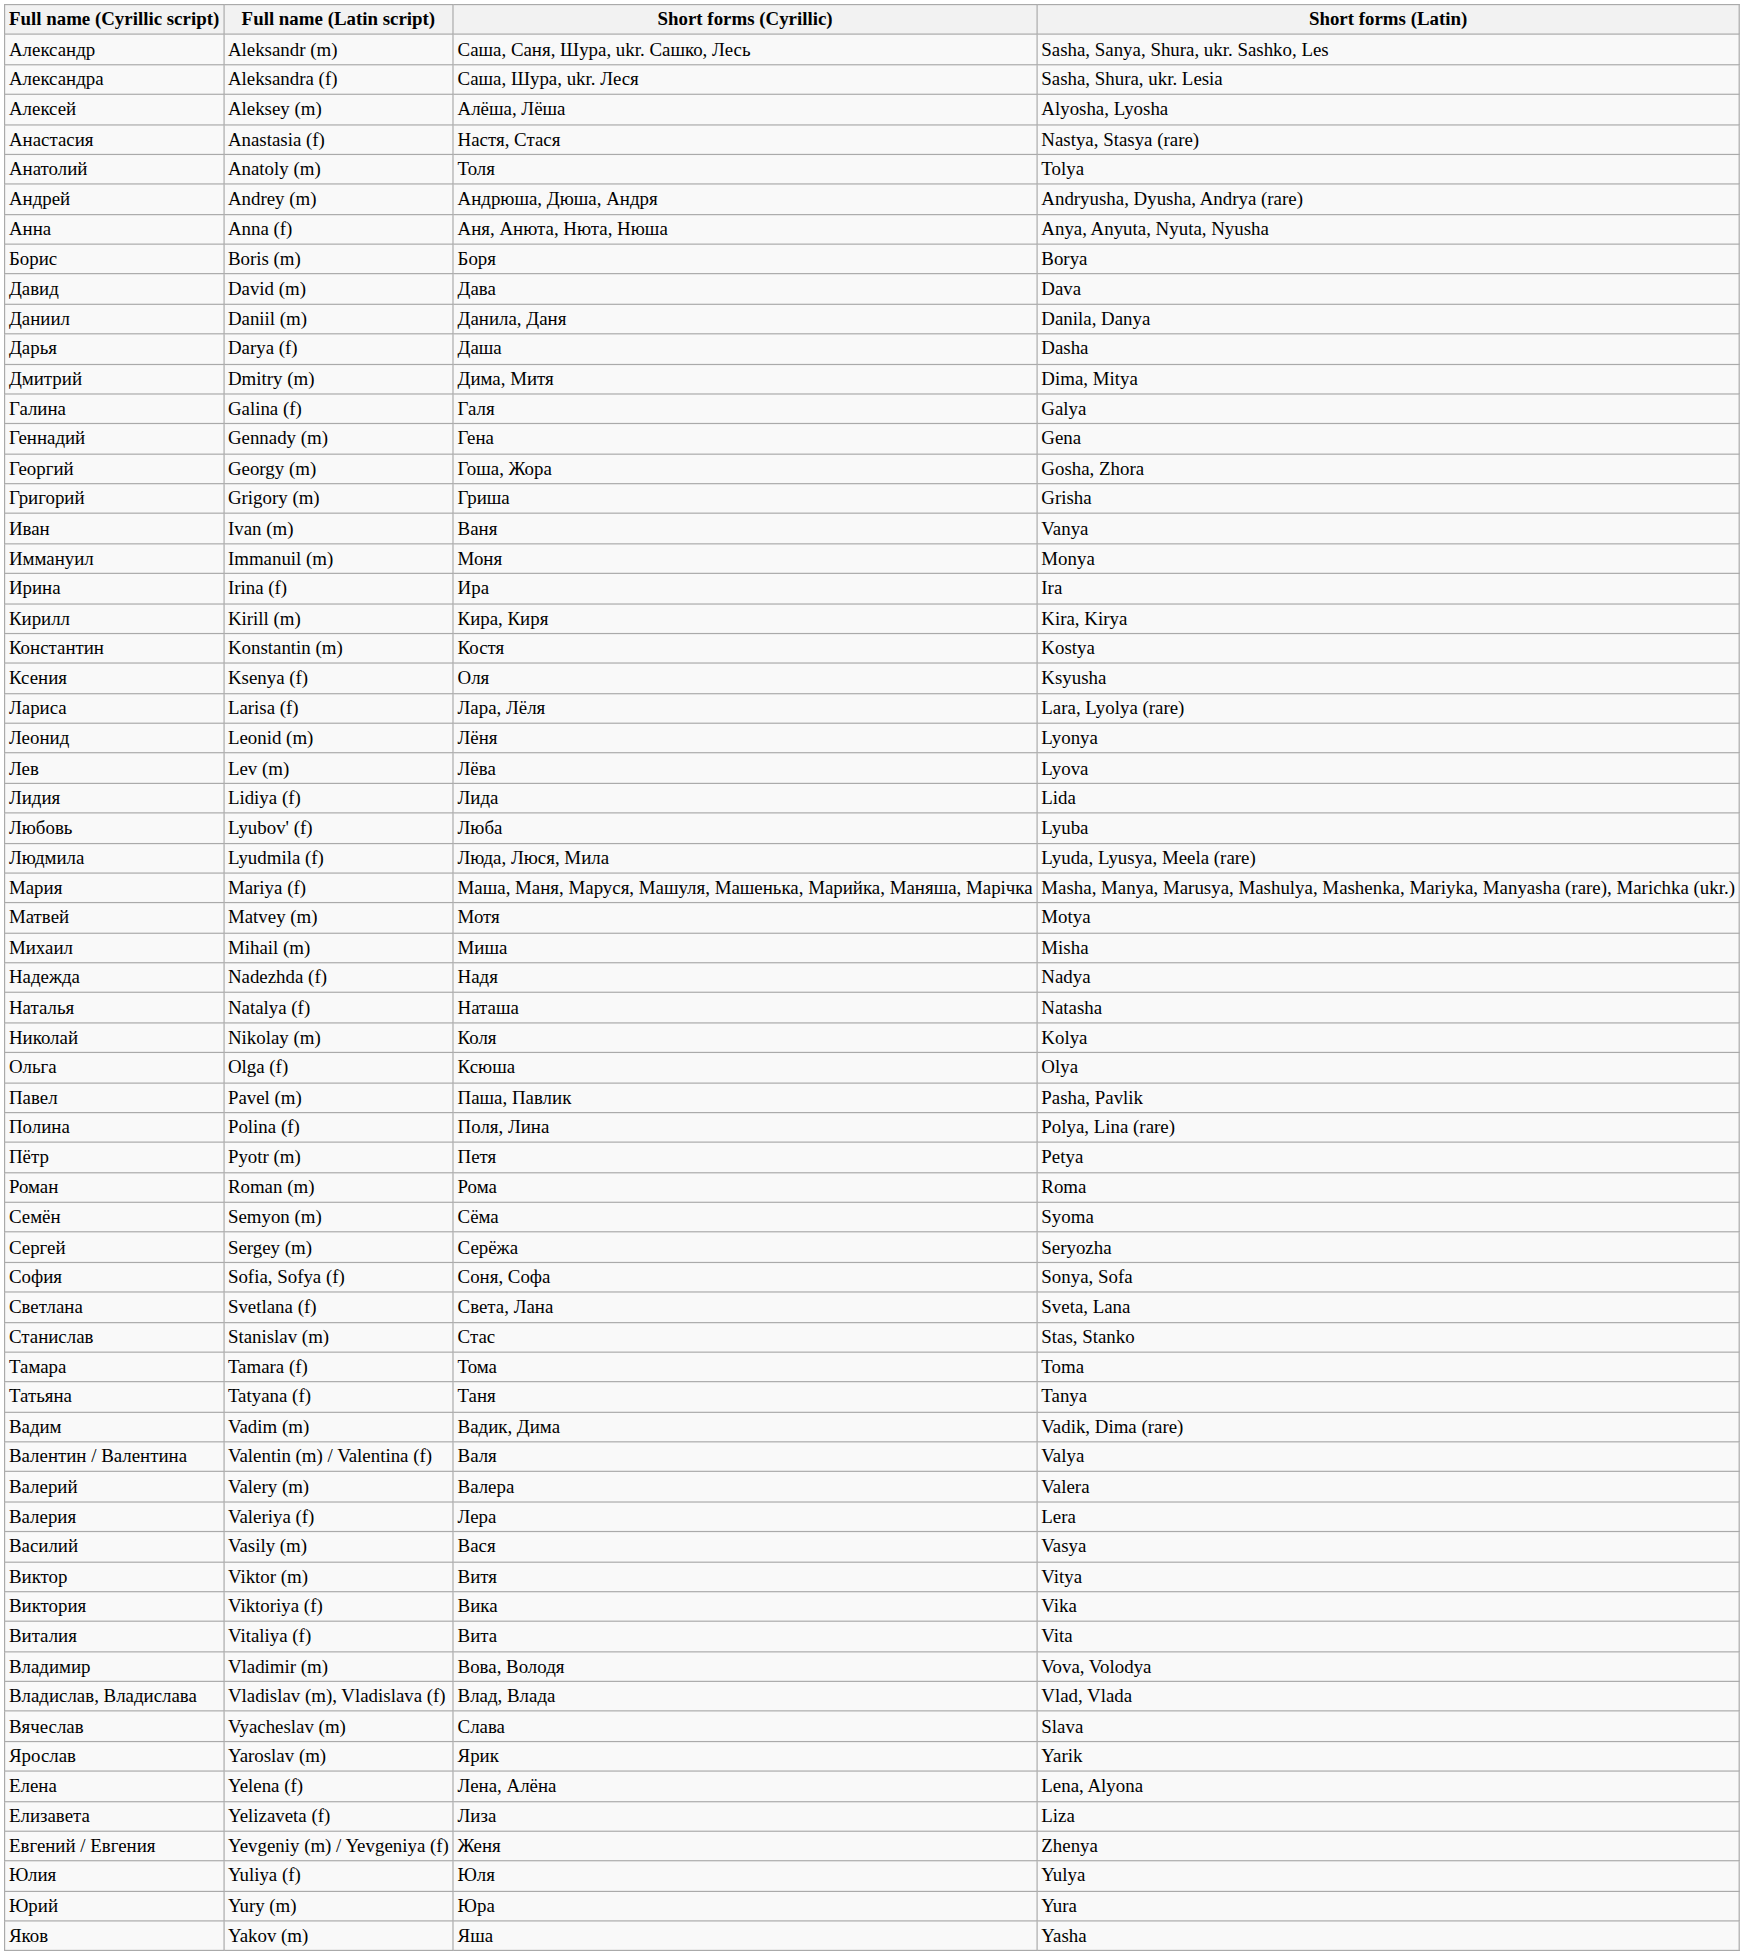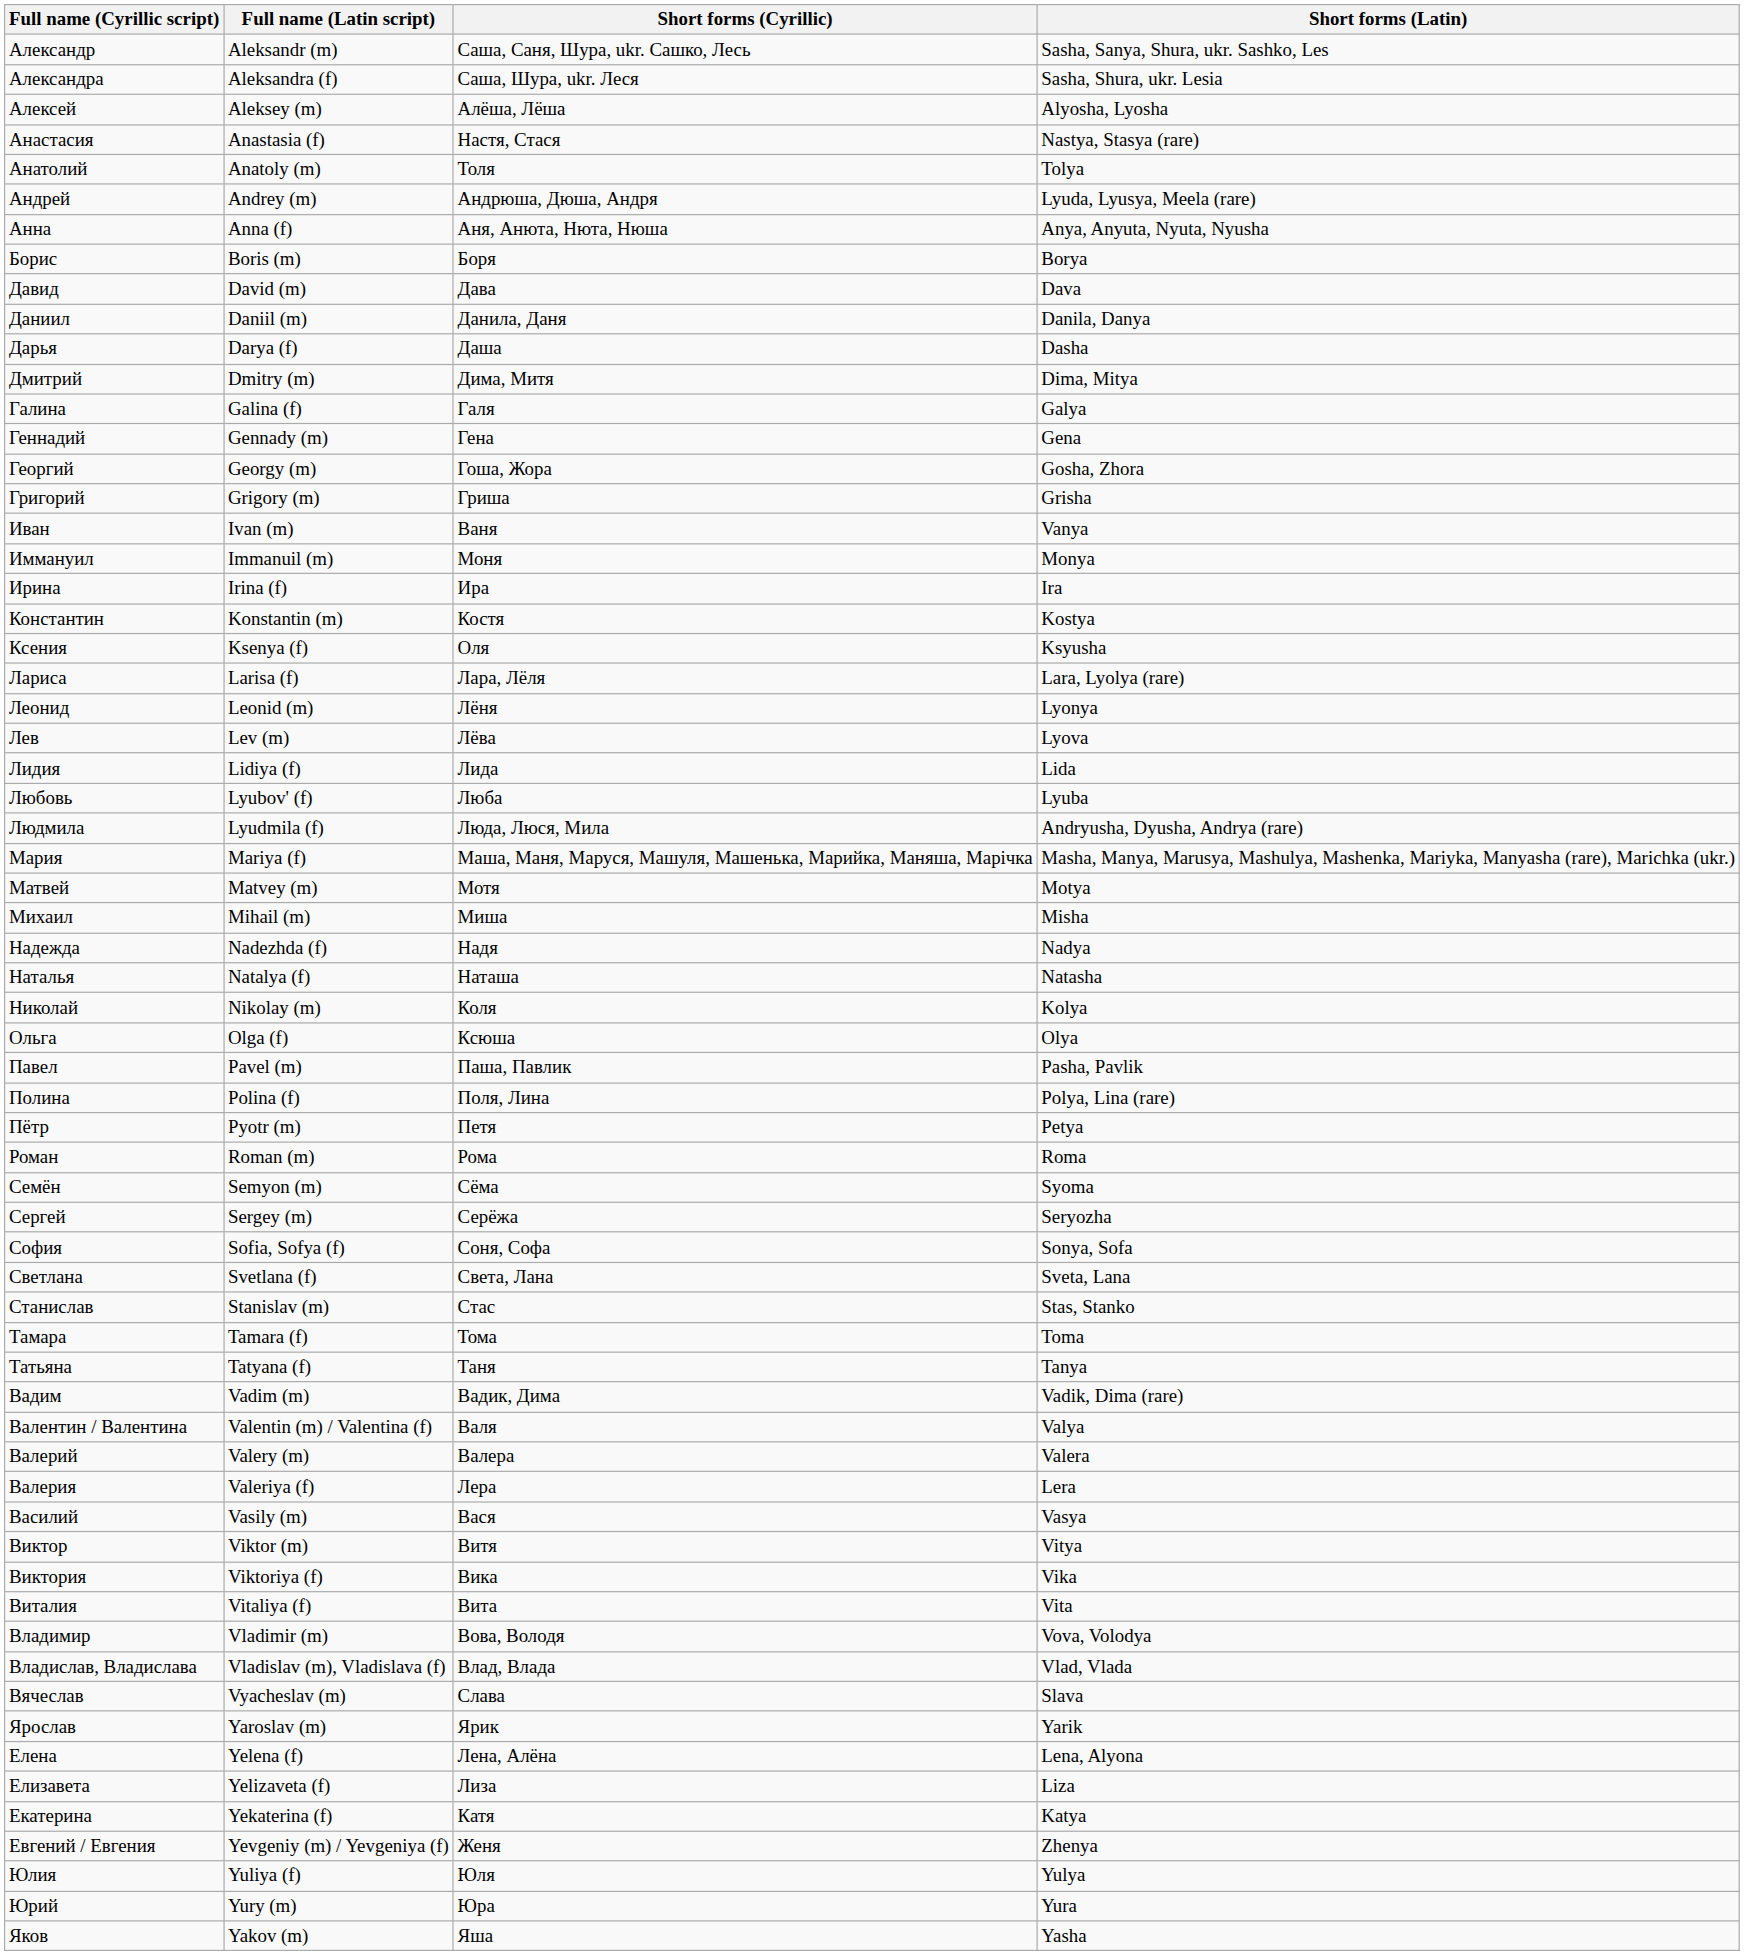 <table class="wikitable sortable">
 <tr>
 <th>Full name (Cyrillic script)</th>
 <th>Full name (Latin script)</th>
 <th>Short forms (Cyrillic)</th>
 <th>Short forms (Latin)</th>
 </tr>
 <tr>
 <td>Александр</td>
 <td>Aleksandr (m)</td>
 <td>Саша, Саня, Шура, ukr. Сашко, Лесь</td>
 <td>Sasha, Sanya, Shura, ukr. Sashko, Les</td>
 </tr>
 <tr>
 <td>Александра</td>
 <td>Aleksandra (f)</td>
 <td>Саша, Шура, ukr. Леся</td>
 <td>Sasha, Shura, ukr. Lesia</td>
 </tr>
 <tr>
 <td>Алексей</td>
 <td>Aleksey (m)</td>
 <td>Алёша, Лёша</td>
 <td>Alyosha, Lyosha</td>
 </tr>
 <tr>
 <td>Анастасия</td>
 <td>Anastasia (f)</td>
 <td>Настя, Стася</td>
 <td>Nastya, Stasya (rare)</td>
 </tr>
 <tr>
 <td>Анатолий</td>
 <td>Anatoly (m)</td>
 <td>Толя</td>
 <td>Tolya</td>
 </tr>
 <tr>
 <td>Андрей</td>
 <td>Andrey (m)</td>
 <td>Андрюша, Дюша, Андря</td>
-<td>Andryusha, Dyusha, Andrya (rare)</td>
+<td>Lyuda, Lyusya, Meela (rare)</td>
 </tr>
 <tr>
 <td>Анна</td>
 <td>Anna (f)</td>
 <td>Аня, Анюта, Нюта, Нюша</td>
 <td>Anya, Anyuta, Nyuta, Nyusha</td>
 </tr>
 <tr>
 <td>Борис</td>
 <td>Boris (m)</td>
 <td>Боря</td>
 <td>Borya</td>
 </tr>
 <tr>
 <td>Давид</td>
 <td>David (m)</td>
 <td>Дава</td>
 <td>Dava</td>
 </tr>
 <tr>
 <td>Даниил</td>
 <td>Daniil (m)</td>
 <td>Данила, Даня</td>
 <td>Danila, Danya</td>
 </tr>
 <tr>
 <td>Дарья</td>
 <td>Darya (f)</td>
 <td>Даша</td>
 <td>Dasha</td>
 </tr>
 <tr>
 <td>Дмитрий</td>
 <td>Dmitry (m)</td>
 <td>Дима, Митя</td>
 <td>Dima, Mitya</td>
 </tr>
 <tr>
 <td>Галина</td>
 <td>Galina (f)</td>
 <td>Галя</td>
 <td>Galya</td>
 </tr>
 <tr>
 <td>Геннадий</td>
 <td>Gennady (m)</td>
 <td>Гена</td>
 <td>Gena</td>
 </tr>
 <tr>
 <td>Георгий</td>
 <td>Georgy (m)</td>
 <td>Гоша, Жора</td>
 <td>Gosha, Zhora</td>
 </tr>
 <tr>
 <td>Григорий</td>
 <td>Grigory (m)</td>
 <td>Гриша</td>
 <td>Grisha</td>
 </tr>
 <tr>
 <td>Иван</td>
 <td>Ivan (m)</td>
 <td>Ваня</td>
 <td>Vanya</td>
 </tr>
 <tr>
 <td>Иммануил</td>
 <td>Immanuil (m)</td>
 <td>Моня</td>
 <td>Monya</td>
 </tr>
 <tr>
 <td>Ирина</td>
 <td>Irina (f)</td>
 <td>Ира</td>
 <td>Ira</td>
 </tr>
 <tr>
-<td>Кирилл</td>
-<td>Kirill (m)</td>
-<td>Кира, Киря</td>
-<td>Kira, Kirya</td>
-</tr>
-<tr>
 <td>Константин</td>
 <td>Konstantin (m)</td>
 <td>Костя</td>
 <td>Kostya</td>
 </tr>
 <tr>
 <td>Ксения</td>
 <td>Ksenya (f)</td>
 <td>Оля</td>
 <td>Ksyusha</td>
 </tr>
 <tr>
 <td>Лариса</td>
 <td>Larisa (f)</td>
 <td>Лара, Лёля</td>
 <td>Lara, Lyolya (rare)</td>
 </tr>
 <tr>
 <td>Леонид</td>
 <td>Leonid (m)</td>
 <td>Лёня</td>
 <td>Lyonya</td>
 </tr>
 <tr>
 <td>Лев</td>
 <td>Lev (m)</td>
 <td>Лёва</td>
 <td>Lyova</td>
 </tr>
 <tr>
 <td>Лидия</td>
 <td>Lidiya (f)</td>
 <td>Лида</td>
 <td>Lida</td>
 </tr>
 <tr>
 <td>Любовь</td>
 <td>Lyubov' (f)</td>
 <td>Люба</td>
 <td>Lyuba</td>
 </tr>
 <tr>
 <td>Людмила</td>
 <td>Lyudmila (f)</td>
 <td>Люда, Люся, Мила</td>
-<td>Lyuda, Lyusya, Meela (rare)</td>
+<td>Andryusha, Dyusha, Andrya (rare)</td>
 </tr>
 <tr>
 <td>Мария</td>
 <td>Mariya (f)</td>
 <td>Маша, Маня, Маруся, Машуля, Машенька, Марийка, Маняша, Марічка</td>
 <td>Masha, Manya, Marusya, Mashulya, Mashеnka, Mariyka, Manyasha (rare), Marichka (ukr.)</td>
 </tr>
 <tr>
 <td>Матвей</td>
 <td>Matvey (m)</td>
 <td>Мотя</td>
 <td>Motya</td>
 </tr>
 <tr>
 <td>Михаил</td>
 <td>Mihail (m)</td>
 <td>Миша</td>
 <td>Misha</td>
 </tr>
 <tr>
 <td>Надежда</td>
 <td>Nadezhda (f)</td>
 <td>Надя</td>
 <td>Nadya</td>
 </tr>
 <tr>
 <td>Наталья</td>
 <td>Natalya (f)</td>
 <td>Наташа</td>
 <td>Natasha</td>
 </tr>
 <tr>
 <td>Николай</td>
 <td>Nikolay (m)</td>
 <td>Коля</td>
 <td>Kolya</td>
 </tr>
 <tr>
 <td>Ольга</td>
 <td>Olga (f)</td>
 <td>Ксюша</td>
 <td>Olya</td>
 </tr>
 <tr>
 <td>Павел</td>
 <td>Pavel (m)</td>
 <td>Паша, Павлик</td>
 <td>Pasha, Pavlik</td>
 </tr>
 <tr>
 <td>Полина</td>
 <td>Polina (f)</td>
 <td>Поля, Лина</td>
 <td>Polya, Lina (rare)</td>
 </tr>
 <tr>
 <td>Пётр</td>
 <td>Pyotr (m)</td>
 <td>Петя</td>
 <td>Petya</td>
 </tr>
 <tr>
 <td>Роман</td>
 <td>Roman (m)</td>
 <td>Рома</td>
 <td>Roma</td>
 </tr>
 <tr>
 <td>Семён</td>
 <td>Semyon (m)</td>
 <td>Сёма</td>
 <td>Syoma</td>
 </tr>
 <tr>
 <td>Сергей</td>
 <td>Sergey (m)</td>
 <td>Серёжа</td>
 <td>Seryozha</td>
 </tr>
 <tr>
 <td>София</td>
 <td>Sofia, Sofya (f)</td>
 <td>Соня, Софа</td>
 <td>Sonya, Sofa</td>
 </tr>
 <tr>
 <td>Светлана</td>
 <td>Svetlana (f)</td>
 <td>Света, Лана</td>
 <td>Sveta, Lana</td>
 </tr>
 <tr>
 <td>Станислав</td>
 <td>Stanislav (m)</td>
 <td>Стас</td>
 <td>Stas, Stanko</td>
 </tr>
 <tr>
 <td>Тамара</td>
 <td>Tamara (f)</td>
 <td>Тома</td>
 <td>Toma</td>
 </tr>
 <tr>
 <td>Татьяна</td>
 <td>Tatyana (f)</td>
 <td>Таня</td>
 <td>Tanya</td>
 </tr>
 <tr>
 <td>Вадим</td>
 <td>Vadim (m)</td>
 <td>Вадик, Дима</td>
 <td>Vadik, Dima (rare)</td>
 </tr>
 <tr>
 <td>Валентин / Валентина</td>
 <td>Valentin (m) / Valentina (f)</td>
 <td>Валя</td>
 <td>Valya</td>
 </tr>
 <tr>
 <td>Валерий</td>
 <td>Valery (m)</td>
 <td>Валера</td>
 <td>Valera</td>
 </tr>
 <tr>
 <td>Валерия</td>
 <td>Valeriya (f)</td>
 <td>Лера</td>
 <td>Lera</td>
 </tr>
 <tr>
 <td>Василий</td>
 <td>Vasily (m)</td>
 <td>Вася</td>
 <td>Vasya</td>
 </tr>
 <tr>
 <td>Виктор</td>
 <td>Viktor (m)</td>
 <td>Витя</td>
 <td>Vitya</td>
 </tr>
 <tr>
 <td>Виктория</td>
 <td>Viktoriya (f)</td>
 <td>Вика</td>
 <td>Vika</td>
 </tr>
 <tr>
 <td>Виталия</td>
 <td>Vitaliya (f)</td>
 <td>Вита</td>
 <td>Vita</td>
 </tr>
 <tr>
 <td>Владимир</td>
 <td>Vladimir (m)</td>
 <td>Вова, Володя</td>
 <td>Vova, Volodya</td>
 </tr>
 <tr>
 <td>Владислав, Владислава</td>
 <td>Vladislav (m), Vladislava (f)</td>
 <td>Влад, Влада</td>
 <td>Vlad, Vlada</td>
 </tr>
 <tr>
 <td>Вячеслав</td>
 <td>Vyacheslav (m)</td>
 <td>Слава</td>
 <td>Slava</td>
 </tr>
 <tr>
 <td>Ярослав</td>
 <td>Yaroslav (m)</td>
 <td>Ярик</td>
 <td>Yarik</td>
 </tr>
 <tr>
 <td>Елена</td>
 <td>Yelena (f)</td>
 <td>Лена, Алёна</td>
 <td>Lena, Alyona</td>
 </tr>
 <tr>
 <td>Елизавета</td>
 <td>Yelizaveta (f)</td>
 <td>Лиза</td>
 <td>Liza</td>
 </tr>
 <tr>
+<td>Екатерина</td>
+<td>Yekaterina (f)</td>
+<td>Катя</td>
+<td>Katya</td>
+</tr>
+<tr>
 <td>Евгений / Евгения</td>
 <td>Yevgeniy (m) / Yevgeniya (f)</td>
 <td>Женя</td>
 <td>Zhenya</td>
 </tr>
 <tr>
 <td>Юлия</td>
 <td>Yuliya (f)</td>
 <td>Юля</td>
 <td>Yulya</td>
 </tr>
 <tr>
 <td>Юрий</td>
 <td>Yury (m)</td>
 <td>Юра</td>
 <td>Yura</td>
 </tr>
 <tr>
 <td>Яков</td>
 <td>Yakov (m)</td>
 <td>Яша</td>
 <td>Yasha</td>
 </tr>
 </table>
